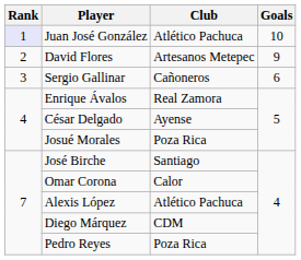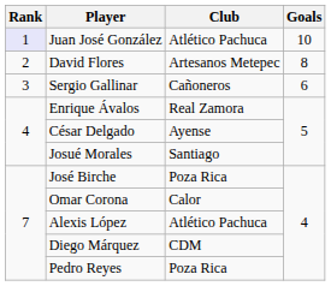 <table class="wikitable">
 <tr>
 <th>Rank</th>
 <th>Player</th>
 <th>Club</th>
 <th>Goals</th>
 </tr>
 <tr>
 <td align=center rowspan=1 style="background: lavender;">1</td>
 <td> Juan José González</td>
 <td>Atlético Pachuca</td>
 <td align=center rowspan=1>10</td>
 </tr>
 <tr>
 <td align=center rowspan=1>2</td>
 <td> David Flores</td>
 <td>Artesanos Metepec</td>
-<td align=center rowspan=1>9</td>
+<td align=center rowspan=1>8</td>
 </tr>
 <tr>
 <td align=center rowspan=1>3</td>
 <td> Sergio Gallinar</td>
 <td>Cañoneros</td>
 <td align=center rowspan=1>6</td>
 </tr>
 <tr>
 <td align=center rowspan=3>4</td>
 <td> Enrique Ávalos</td>
 <td>Real Zamora</td>
 <td align=center rowspan=3>5</td>
 </tr>
 <tr>
 <td> César Delgado</td>
 <td>Ayense</td>
 </tr>
 <tr>
 <td> Josué Morales</td>
-<td>Poza Rica</td>
+<td>Santiago</td>
 </tr>
 <tr>
 <td align=center rowspan=5>7</td>
 <td> José Birche</td>
-<td>Santiago</td>
+<td>Poza Rica</td>
 <td align=center rowspan=5>4</td>
 </tr>
 <tr>
 <td> Omar Corona</td>
 <td>Calor</td>
 </tr>
 <tr>
 <td> Alexis López</td>
 <td>Atlético Pachuca</td>
 </tr>
 <tr>
 <td> Diego Márquez</td>
 <td>CDM</td>
 </tr>
 <tr>
 <td> Pedro Reyes</td>
 <td>Poza Rica</td>
 </tr>
 </table>
